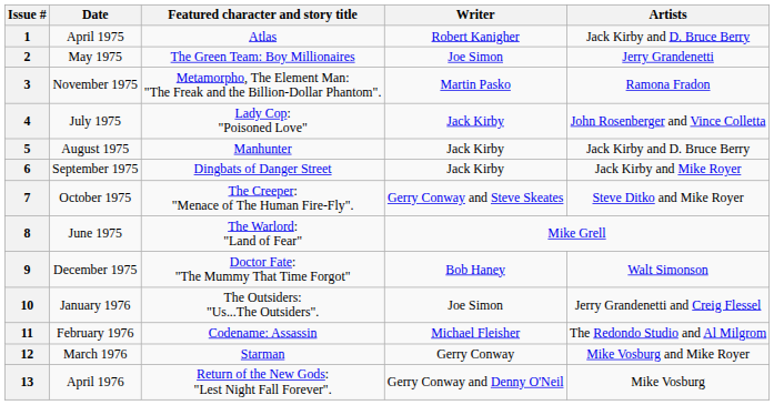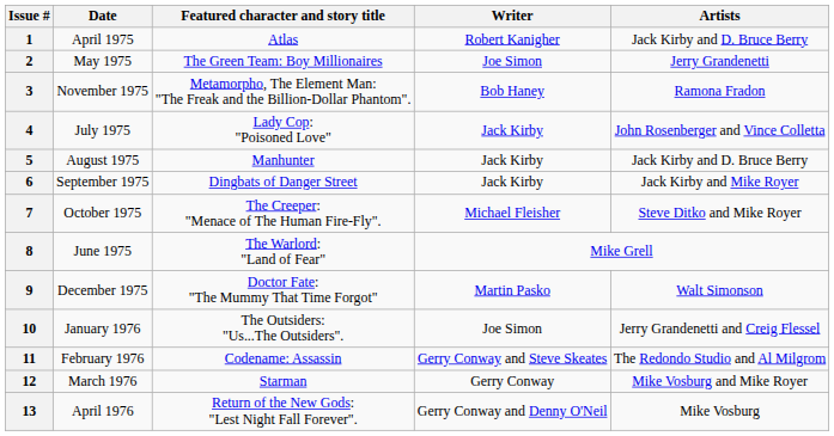 <table class="wikitable">
 <tr>
 <th>Issue #</th>
 <th>Date</th>
 <th>Featured character and story title</th>
 <th>Writer</th>
 <th>Artists</th>
 </tr>
 <tr>
 <th>1</th>
 <td align="center">April 1975</td>
 <td align="center"><a href='#'>Atlas</a></td>
 <td align="center"><a href='#'>Robert Kanigher</a></td>
 <td align="center">Jack Kirby and <a href='#'>D. Bruce Berry</a></td>
 </tr>
 <tr>
 <th>2</th>
 <td align="center">May 1975</td>
 <td align="center"><a href='#'>The Green Team: Boy Millionaires</a></td>
 <td align="center"><a href='#'>Joe Simon</a></td>
 <td align="center"><a href='#'>Jerry Grandenetti</a></td>
 </tr>
 <tr>
 <th>3</th>
 <td align="center">November 1975</td>
 <td align="center"><a href='#'>Metamorpho</a>, The Element Man:<br> "The Freak and the Billion-Dollar Phantom".</td>
-<td align="center"><a href='#'>Martin Pasko</a></td>
+<td align="center"><a href='#'>Bob Haney</a></td>
 <td align="center"><a href='#'>Ramona Fradon</a></td>
 </tr>
 <tr>
 <th>4</th>
 <td align="center">July 1975</td>
 <td align="center"><a href='#'>Lady Cop</a>:<br> "Poisoned Love"</td>
 <td align="center"><a href='#'>Jack Kirby</a></td>
 <td align="center"><a href='#'>John Rosenberger</a> and <a href='#'>Vince Colletta</a></td>
 </tr>
 <tr>
 <th>5</th>
 <td align="center">August 1975</td>
 <td align="center"><a href='#'>Manhunter</a></td>
 <td align="center">Jack Kirby</td>
 <td align="center">Jack Kirby and D. Bruce Berry</td>
 </tr>
 <tr>
 <th>6</th>
 <td align="center">September 1975</td>
 <td align="center"><a href='#'>Dingbats of Danger Street</a></td>
 <td align="center">Jack Kirby</td>
 <td align="center">Jack Kirby and <a href='#'>Mike Royer</a></td>
 </tr>
 <tr>
 <th>7</th>
 <td align="center">October 1975</td>
 <td align="center"><a href='#'>The Creeper</a>:<br> "Menace of The Human Fire-Fly".</td>
-<td align="center"><a href='#'>Gerry Conway</a> and <a href='#'>Steve Skeates</a></td>
+<td align="center"><a href='#'>Michael Fleisher</a></td>
 <td align="center"><a href='#'>Steve Ditko</a> and Mike Royer</td>
 </tr>
 <tr>
 <th>8</th>
 <td align="center">June 1975</td>
 <td align="center"><a href='#'>The Warlord</a>:<br> "Land of Fear"</td>
 <td colspan="2" align="center"><a href='#'>Mike Grell</a></td>
 </tr>
 <tr>
 <th>9</th>
 <td align="center">December 1975</td>
 <td align="center"><a href='#'>Doctor Fate</a>:<br> "The Mummy That Time Forgot"</td>
-<td align="center"><a href='#'>Bob Haney</a></td>
+<td align="center"><a href='#'>Martin Pasko</a></td>
 <td align="center"><a href='#'>Walt Simonson</a></td>
 </tr>
 <tr>
 <th>10</th>
 <td align="center">January 1976</td>
 <td align="center">The Outsiders:<br> "Us...The Outsiders".</td>
 <td align="center">Joe Simon</td>
 <td align="center">Jerry Grandenetti and <a href='#'>Creig Flessel</a></td>
 </tr>
 <tr>
 <th>11</th>
 <td align="center">February 1976</td>
 <td align="center"><a href='#'>Codename: Assassin</a></td>
-<td align="center"><a href='#'>Michael Fleisher</a></td>
+<td align="center"><a href='#'>Gerry Conway</a> and <a href='#'>Steve Skeates</a></td>
 <td align="center">The <a href='#'>Redondo Studio</a> and <a href='#'>Al Milgrom</a></td>
 </tr>
 <tr>
 <th>12</th>
 <td align="center">March 1976</td>
 <td align="center"><a href='#'>Starman</a></td>
 <td align="center">Gerry Conway</td>
 <td align="center"><a href='#'>Mike Vosburg</a> and Mike Royer</td>
 </tr>
 <tr>
 <th>13</th>
 <td align="center">April 1976</td>
 <td align="center"><a href='#'>Return of the New Gods</a>:<br> "Lest Night Fall Forever".</td>
 <td align="center">Gerry Conway and <a href='#'>Denny O'Neil</a></td>
 <td align="center">Mike Vosburg</td>
 </tr>
 </table>
